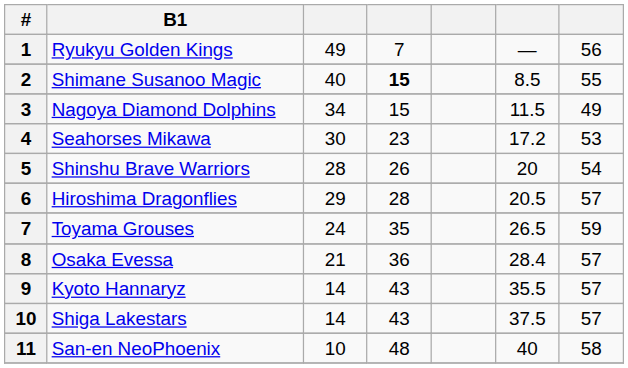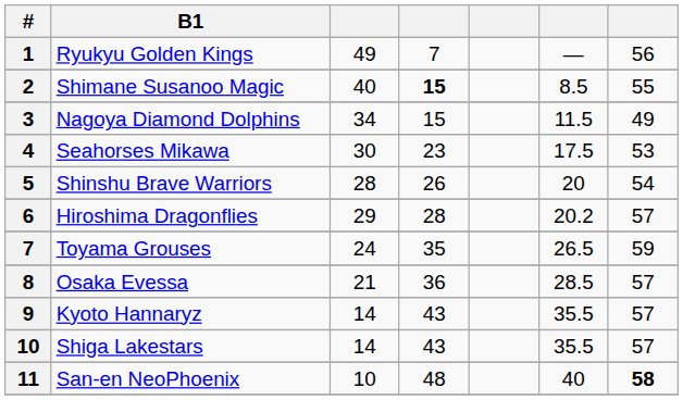 <table class="wikitable" width="500" style="font-size:95%; text-align:center">
 <tr>
 <th width="5%">#</th>
 <th width="30%">B1</th>
 <th width="7.5%"></th>
 <th width="7.5%"></th>
 <th width="7.5%"></th>
 <th width="7.5%"></th>
 <th width="7.5%"></th>
 </tr>
 <tr>
 </tr>
 <tr>
 <th>1</th>
 <td style="text-align:left;"><a href='#'>Ryukyu Golden Kings</a></td>
 <td>49</td>
 <td>7</td>
 <td></td>
 <td>—</td>
 <td>56</td>
 </tr>
 <tr>
 </tr>
 <tr>
 <th>2</th>
 <td style="text-align:left;"><a href='#'>Shimane Susanoo Magic</a></td>
 <td>40</td>
 <td><strong>15</strong></td>
 <td></td>
 <td>8.5</td>
 <td>55</td>
 </tr>
 <tr>
 </tr>
 <tr>
 <th>3</th>
 <td style="text-align:left;"><a href='#'>Nagoya Diamond Dolphins</a></td>
 <td>34</td>
 <td>15</td>
 <td></td>
 <td>11.5</td>
 <td>49</td>
 </tr>
 <tr>
 </tr>
 <tr>
 <th>4</th>
 <td style="text-align:left;"><a href='#'>Seahorses Mikawa</a></td>
 <td>30</td>
 <td>23</td>
 <td></td>
-<td>17.2</td>
+<td>17.5</td>
 <td>53</td>
 </tr>
 <tr>
 </tr>
 <tr>
 <th>5</th>
 <td style="text-align:left;"><a href='#'>Shinshu Brave Warriors</a></td>
 <td>28</td>
 <td>26</td>
 <td></td>
 <td>20</td>
 <td>54</td>
 </tr>
 <tr>
 </tr>
 <tr>
 <th>6</th>
 <td style="text-align:left;"><a href='#'>Hiroshima Dragonflies</a></td>
 <td>29</td>
 <td>28</td>
 <td></td>
-<td>20.5</td>
+<td>20.2</td>
 <td>57</td>
 </tr>
 <tr>
 </tr>
 <tr>
 <th>7</th>
 <td style="text-align:left;"><a href='#'>Toyama Grouses</a></td>
 <td>24</td>
 <td>35</td>
 <td></td>
 <td>26.5</td>
 <td>59</td>
 </tr>
 <tr>
 </tr>
 <tr>
 <th>8</th>
 <td style="text-align:left;"><a href='#'>Osaka Evessa</a></td>
 <td>21</td>
 <td>36</td>
 <td></td>
-<td>28.4</td>
+<td>28.5</td>
 <td>57</td>
 </tr>
 <tr>
 </tr>
 <tr>
 <th>9</th>
 <td style="text-align:left;"><a href='#'>Kyoto Hannaryz</a></td>
 <td>14</td>
 <td>43</td>
 <td></td>
 <td>35.5</td>
 <td>57</td>
 </tr>
 <tr>
 </tr>
 <tr>
 <th>10</th>
 <td style="text-align:left;"><a href='#'>Shiga Lakestars</a></td>
 <td>14</td>
 <td>43</td>
 <td></td>
-<td>37.5</td>
+<td>35.5</td>
 <td>57</td>
 </tr>
 <tr>
 </tr>
 <tr>
 <th>11</th>
 <td style="text-align:left;"><a href='#'>San-en NeoPhoenix</a></td>
 <td>10</td>
 <td>48</td>
 <td></td>
 <td>40</td>
-<td>58</td>
+<td><strong>58</strong></td>
 </tr>
 <tr>
 </tr>
 </table>
